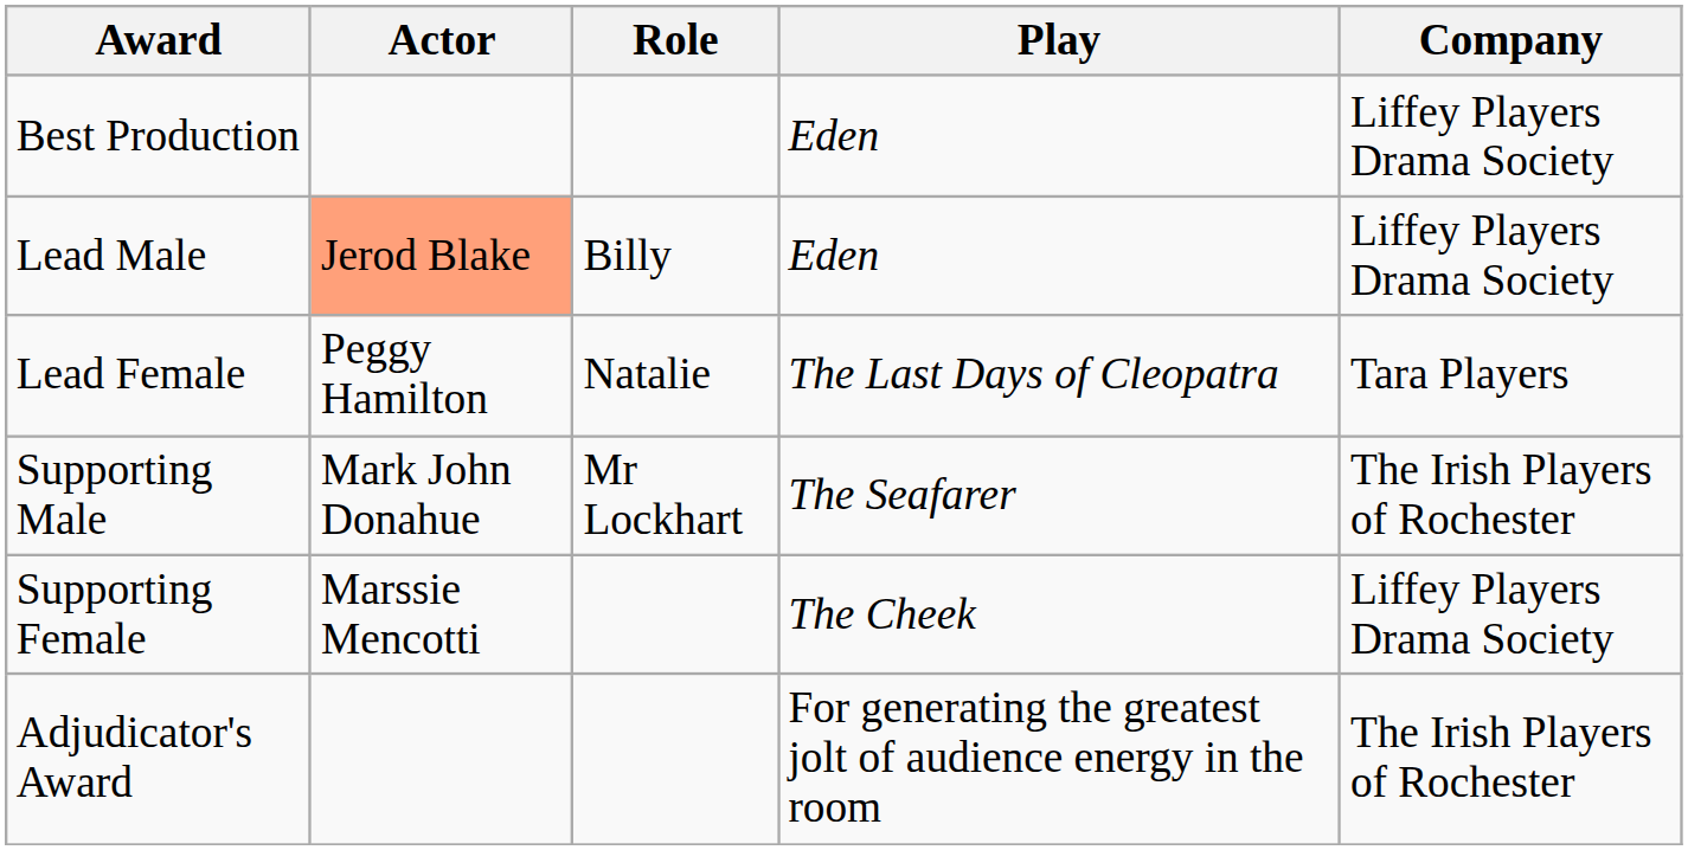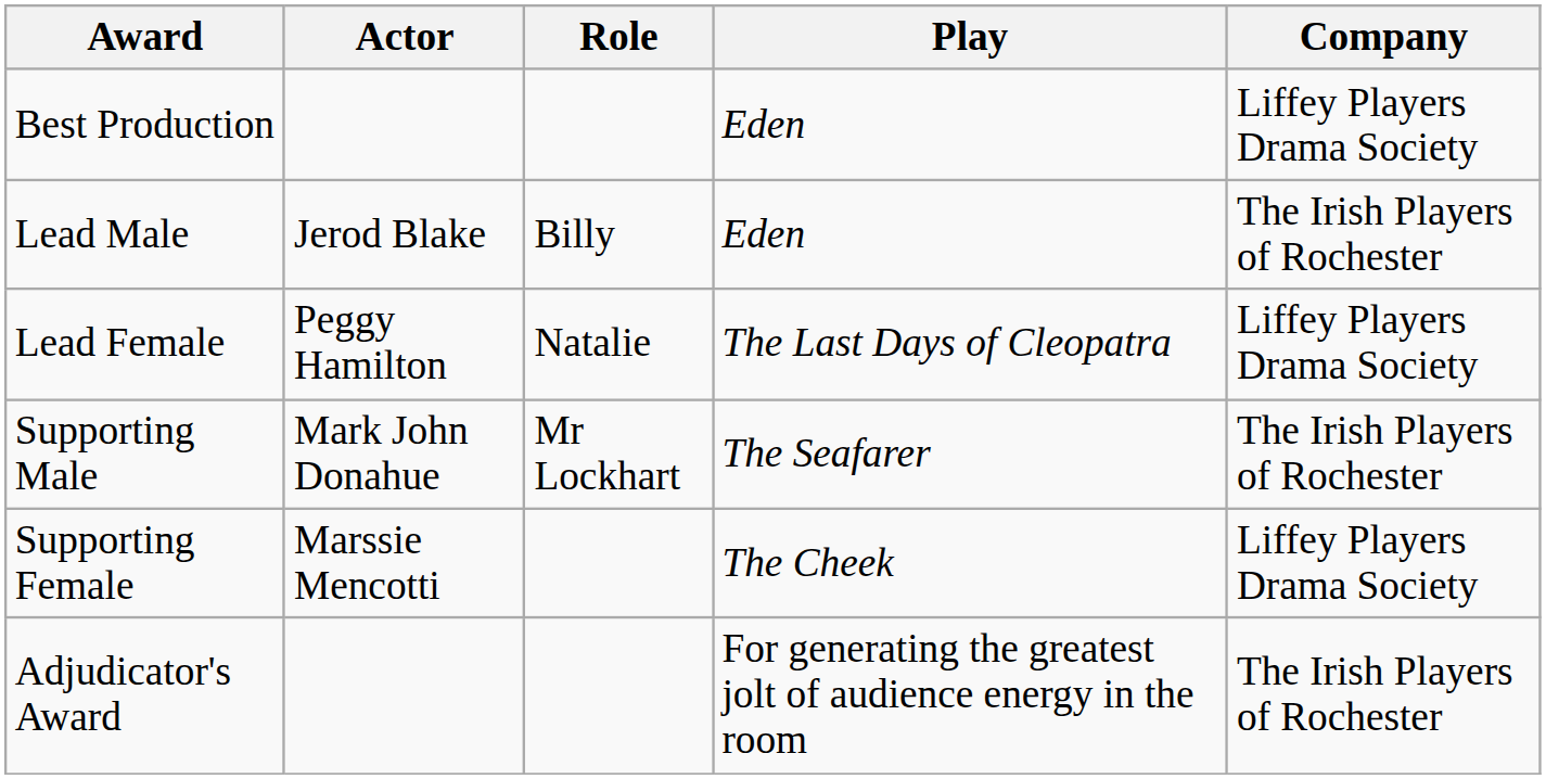 <table class="wikitable">
 <tr>
 <th>Award</th>
 <th>Actor</th>
 <th>Role</th>
 <th>Play</th>
 <th>Company</th>
 </tr>
 <tr>
 <td>Best Production</td>
 <td></td>
 <td></td>
 <td><em>Eden</em></td>
 <td>Liffey Players Drama Society</td>
 </tr>
 <tr>
 <td>Lead Male</td>
-<td style="background: lightsalmon;">Jerod Blake</td>
+<td>Jerod Blake</td>
 <td>Billy</td>
 <td><em>Eden</em></td>
-<td>Liffey Players Drama Society</td>
+<td>The Irish Players of Rochester</td>
 </tr>
 <tr>
 <td>Lead Female</td>
 <td>Peggy Hamilton</td>
 <td>Natalie</td>
 <td><em>The Last Days of Cleopatra</em></td>
-<td>Tara Players</td>
+<td>Liffey Players Drama Society</td>
 </tr>
 <tr>
 <td>Supporting Male</td>
 <td>Mark John Donahue</td>
 <td>Mr Lockhart</td>
 <td><em>The Seafarer</em></td>
 <td>The Irish Players of Rochester</td>
 </tr>
 <tr>
 <td>Supporting Female</td>
 <td>Marssie Mencotti</td>
 <td></td>
 <td><em>The Cheek</em></td>
 <td>Liffey Players Drama Society</td>
 </tr>
 <tr>
 <td>Adjudicator's Award</td>
 <td></td>
 <td></td>
 <td>For generating the greatest jolt of audience energy in the room</td>
 <td>The Irish Players of Rochester</td>
 </tr>
 </table>
